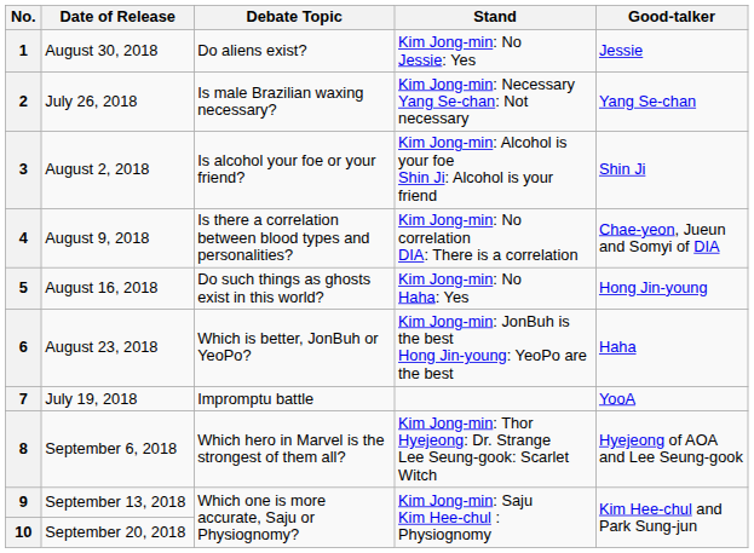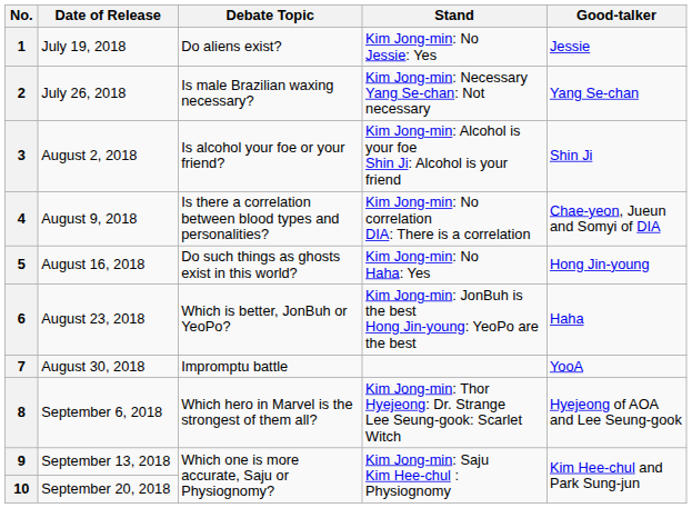 <table class="wikitable">
 <tr>
 <th width="30">No.</th>
 <th width="150">Date of Release</th>
 <th width="200">Debate Topic</th>
 <th width="200">Stand</th>
 <th width="150">Good-talker</th>
 </tr>
 <tr>
 <th>1</th>
-<td>August 30, 2018</td>
+<td>July 19, 2018</td>
 <td>Do aliens exist?</td>
 <td><a href='#'>Kim Jong-min</a>: No<br><a href='#'>Jessie</a>: Yes</td>
 <td><a href='#'>Jessie</a></td>
 </tr>
 <tr>
 <th>2</th>
 <td>July 26, 2018</td>
 <td>Is male Brazilian waxing necessary?</td>
 <td><a href='#'>Kim Jong-min</a>: Necessary<br><a href='#'>Yang Se-chan</a>: Not necessary</td>
 <td><a href='#'>Yang Se-chan</a></td>
 </tr>
 <tr>
 <th>3</th>
 <td>August 2, 2018</td>
 <td>Is alcohol your foe or your friend?</td>
 <td><a href='#'>Kim Jong-min</a>: Alcohol is your foe<br><a href='#'>Shin Ji</a>: Alcohol is your friend</td>
 <td><a href='#'>Shin Ji</a></td>
 </tr>
 <tr>
 <th>4</th>
 <td>August 9, 2018</td>
 <td>Is there a correlation between blood types and personalities?</td>
 <td><a href='#'>Kim Jong-min</a>: No correlation<br><a href='#'>DIA</a>: There is a correlation</td>
 <td><a href='#'>Chae-yeon</a>, Jueun and Somyi of <a href='#'>DIA</a></td>
 </tr>
 <tr>
 <th>5</th>
 <td>August 16, 2018</td>
 <td>Do such things as ghosts exist in this world?</td>
 <td><a href='#'>Kim Jong-min</a>: No <br><a href='#'>Haha</a>: Yes</td>
 <td><a href='#'>Hong Jin-young</a></td>
 </tr>
 <tr>
 <th>6</th>
 <td>August 23, 2018</td>
 <td>Which is better, JonBuh or YeoPo?</td>
 <td><a href='#'>Kim Jong-min</a>: JonBuh is the best<br><a href='#'>Hong Jin-young</a>: YeoPo are the best</td>
 <td><a href='#'>Haha</a></td>
 </tr>
 <tr>
 <th>7</th>
-<td>July 19, 2018</td>
+<td>August 30, 2018</td>
 <td>Impromptu battle</td>
 <td></td>
 <td><a href='#'>YooA</a></td>
 </tr>
 <tr>
 <th>8</th>
 <td>September 6, 2018</td>
 <td>Which hero in Marvel is the strongest of them all?</td>
 <td><a href='#'>Kim Jong-min</a>: Thor<br><a href='#'>Hyejeong</a>: Dr. Strange<br>Lee Seung-gook: Scarlet Witch</td>
 <td><a href='#'>Hyejeong</a> of AOA and Lee Seung-gook</td>
 </tr>
 <tr>
 <th>9</th>
 <td>September 13, 2018</td>
 <td rowspan="2">Which one is more accurate, Saju or Physiognomy?</td>
 <td rowspan="2"><a href='#'>Kim Jong-min</a>: Saju<br><a href='#'>Kim Hee-chul</a> : Physiognomy</td>
 <td rowspan="2"><a href='#'>Kim Hee-chul</a> and Park Sung-jun </td>
 </tr>
 <tr>
 <th>10</th>
 <td>September 20, 2018</td>
 </tr>
 </table>
